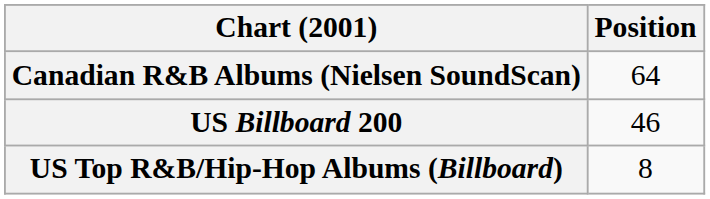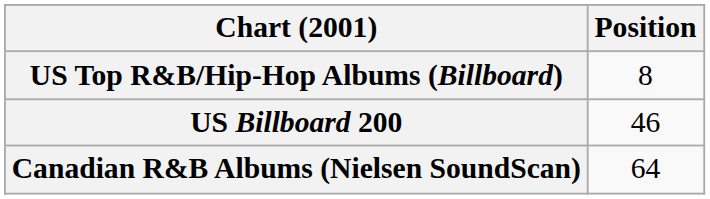 <table class="wikitable sortable plainrowheaders" style="text-align:center">
 <tr>
 <th scope="col">Chart (2001)</th>
 <th scope="col">Position</th>
 </tr>
 <tr>
-<th scope="row">Canadian R&B Albums (Nielsen SoundScan)</th>
-<td>64</td>
+<th scope="row">US Top R&B/Hip-Hop Albums (<em>Billboard</em>)</th>
+<td>8</td>
 </tr>
 <tr>
 <th scope="row">US <em>Billboard</em> 200</th>
 <td>46</td>
 </tr>
 <tr>
-<th scope="row">US Top R&B/Hip-Hop Albums (<em>Billboard</em>)</th>
-<td>8</td>
+<th scope="row">Canadian R&B Albums (Nielsen SoundScan)</th>
+<td>64</td>
 </tr>
 </table>
